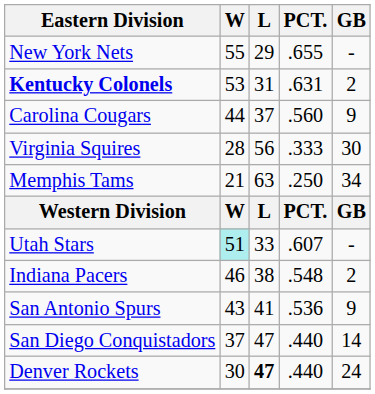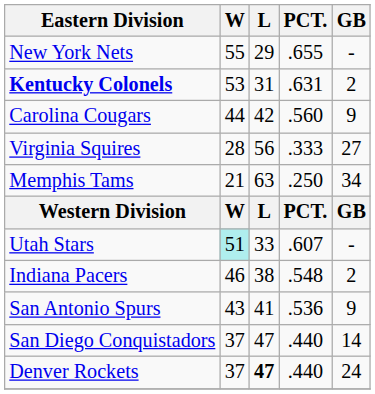 <table class="wikitable" style="text-align: center;">
 <tr>
 <th>Eastern Division</th>
 <th>W</th>
 <th>L</th>
 <th>PCT.</th>
 <th>GB</th>
 </tr>
 <tr>
 <td align="left"><a href='#'>New York Nets</a></td>
 <td>55</td>
 <td>29</td>
 <td>.655</td>
 <td>-</td>
 </tr>
 <tr>
 <td align="left"><strong><a href='#'>Kentucky Colonels</a></strong></td>
 <td>53</td>
 <td>31</td>
 <td>.631</td>
 <td>2</td>
 </tr>
 <tr>
 <td align="left"><a href='#'>Carolina Cougars</a></td>
 <td>44</td>
-<td>37</td>
+<td>42</td>
 <td>.560</td>
 <td>9</td>
 </tr>
 <tr>
 <td align="left"><a href='#'>Virginia Squires</a></td>
 <td>28</td>
 <td>56</td>
 <td>.333</td>
-<td>30</td>
+<td>27</td>
 </tr>
 <tr>
 <td align="left"><a href='#'>Memphis Tams</a></td>
 <td>21</td>
 <td>63</td>
 <td>.250</td>
 <td>34</td>
 </tr>
 <tr>
 <th>Western Division</th>
 <th>W</th>
 <th>L</th>
 <th>PCT.</th>
 <th>GB</th>
 </tr>
 <tr>
 <td align="left"><a href='#'>Utah Stars</a></td>
 <td style="background: paleturquoise;">51</td>
 <td>33</td>
 <td>.607</td>
 <td>-</td>
 </tr>
 <tr>
 <td align="left"><a href='#'>Indiana Pacers</a></td>
 <td>46</td>
 <td>38</td>
 <td>.548</td>
 <td>2</td>
 </tr>
 <tr>
 <td align="left"><a href='#'>San Antonio Spurs</a></td>
 <td>43</td>
 <td>41</td>
 <td>.536</td>
 <td>9</td>
 </tr>
 <tr>
 <td align="left"><a href='#'>San Diego Conquistadors</a></td>
 <td>37</td>
 <td>47</td>
 <td>.440</td>
 <td>14</td>
 </tr>
 <tr>
 <td align="left"><a href='#'>Denver Rockets</a></td>
-<td>30</td>
+<td>37</td>
 <td><strong>47</strong></td>
 <td>.440</td>
 <td>24</td>
 </tr>
 <tr>
 </tr>
 </table>
